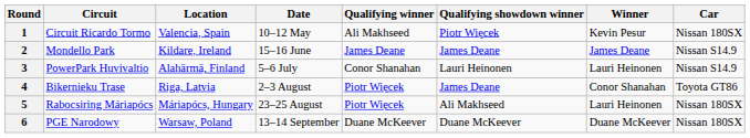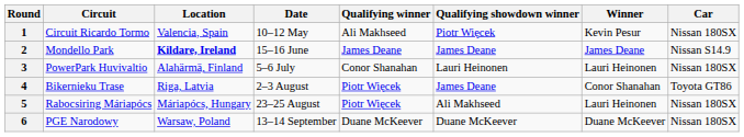 <table class="wikitable">
 <tr>
 <th>Round</th>
 <th>Circuit</th>
 <th>Location</th>
 <th>Date</th>
 <th>Qualifying winner</th>
 <th>Qualifying showdown winner</th>
 <th>Winner</th>
 <th>Car</th>
 </tr>
 <tr>
 <th>1</th>
 <td><a href='#'>Circuit Ricardo Tormo</a></td>
 <td> <a href='#'>Valencia, Spain</a></td>
 <td>10–12 May</td>
 <td> Ali Makhseed</td>
 <td> <a href='#'>Piotr Więcek</a></td>
 <td> Kevin Pesur</td>
 <td>Nissan 180SX</td>
 </tr>
 <tr>
 <th>2</th>
 <td><a href='#'>Mondello Park</a></td>
-<td> <a href='#'>Kildare, Ireland</a></td>
+<td><strong> <a href='#'>Kildare, Ireland</a></strong></td>
 <td>15–16 June</td>
 <td> <a href='#'>James Deane</a></td>
 <td> <a href='#'>James Deane</a></td>
 <td> <a href='#'>James Deane</a></td>
 <td>Nissan S14.9</td>
 </tr>
 <tr>
 <th>3</th>
 <td><a href='#'>PowerPark Huvivaltio</a></td>
 <td> <a href='#'>Alahärmä, Finland</a></td>
 <td>5–6 July</td>
 <td> Conor Shanahan</td>
 <td> Lauri Heinonen</td>
 <td> Lauri Heinonen</td>
-<td>Nissan S14.9</td>
+<td>Nissan 180SX</td>
 </tr>
 <tr>
 <th>4</th>
 <td><a href='#'>Bikernieku Trase</a></td>
 <td> <a href='#'>Riga, Latvia</a></td>
 <td>2–3 August</td>
 <td> <a href='#'>Piotr Więcek</a></td>
 <td> <a href='#'>James Deane</a></td>
 <td> Conor Shanahan</td>
 <td>Toyota GT86</td>
 </tr>
 <tr>
 <th>5</th>
 <td><a href='#'>Rabocsiring Máriapócs</a></td>
 <td> <a href='#'>Máriapócs, Hungary</a></td>
 <td>23–25 August</td>
 <td> <a href='#'>Piotr Więcek</a></td>
 <td> Ali Makhseed</td>
 <td> Lauri Heinonen</td>
 <td>Nissan 180SX</td>
 </tr>
 <tr>
 <th>6</th>
 <td><a href='#'>PGE Narodowy</a></td>
 <td> <a href='#'>Warsaw, Poland</a></td>
 <td>13–14 September</td>
 <td> Duane McKeever</td>
 <td> Duane McKeever</td>
 <td> Duane McKeever</td>
 <td>Nissan 180SX</td>
 </tr>
 </table>
